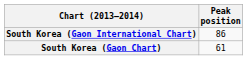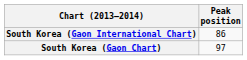 <table class="wikitable sortable plainrowheaders">
 <tr>
 <th>Chart (2013–2014)</th>
 <th>Peak<br>position</th>
 </tr>
 <tr>
 <th scope="row">South Korea (<a href='#'>Gaon International Chart</a>)</th>
 <td style="text-align:center;">86</td>
 </tr>
 <tr>
 <th scope="row">South Korea (<a href='#'>Gaon Chart</a>)</th>
-<td style="text-align:center;">61</td>
+<td style="text-align:center;">97</td>
 </tr>
 </table>
